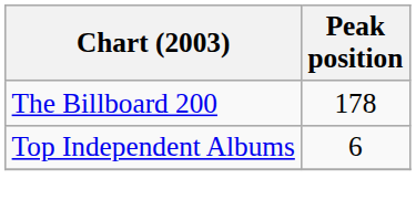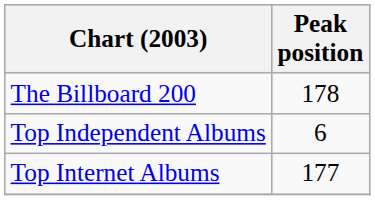 <table class="wikitable sortable">
 <tr>
 <th>Chart (2003)</th>
 <th>Peak<br>position</th>
 </tr>
 <tr>
 <td><a href='#'>The Billboard 200</a></td>
 <td align="center">178</td>
 </tr>
 <tr>
 <td><a href='#'>Top Independent Albums</a></td>
 <td align="center">6</td>
 </tr>
 <tr>
+<td><a href='#'>Top Internet Albums</a></td>
+<td align="center">177</td>
+</tr>
+<tr>
 </tr>
 </table>
